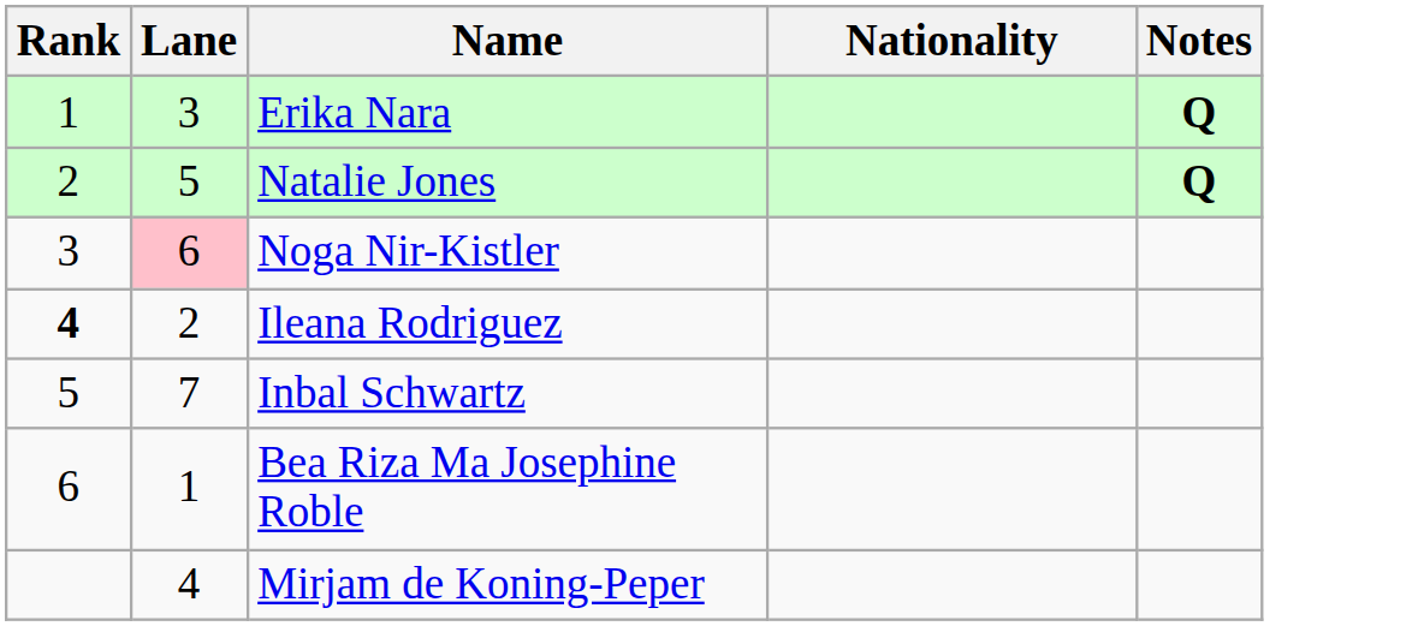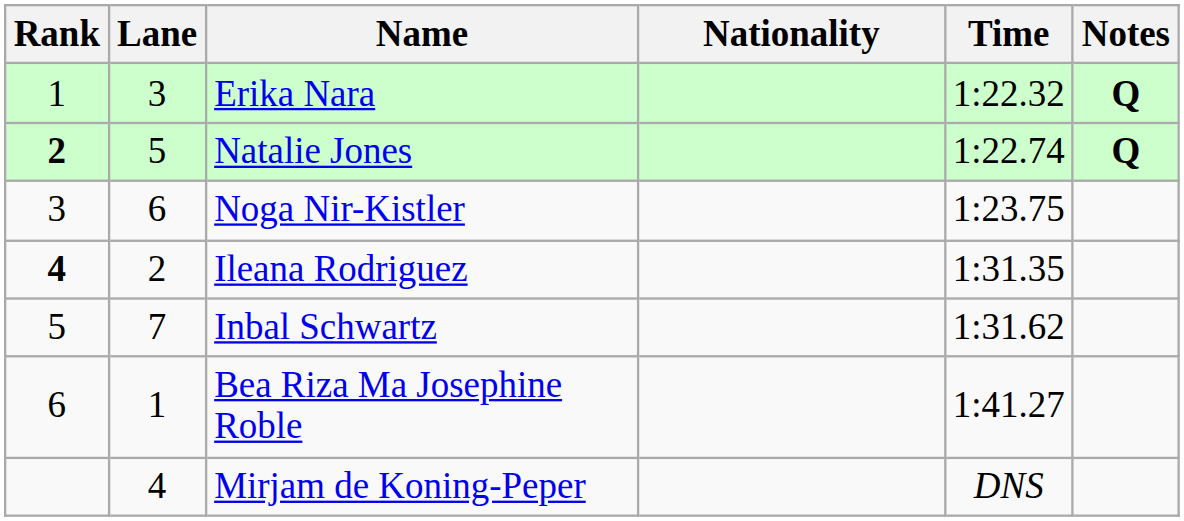 <table class="wikitable sortable" style="text-align:center">
 <tr>
 <th>Rank</th>
 <th>Lane</th>
 <th style="width:180px">Name</th>
 <th style="width:125px">Nationality</th>
+<th>Time</th>
 <th>Notes</th>
 </tr>
 <tr style="background:#cfc;">
 <td>1</td>
 <td>3</td>
 <td style="text-align:left;"><a href='#'>Erika Nara</a></td>
 <td style="text-align:left;"></td>
+<td>1:22.32</td>
 <td><strong>Q</strong></td>
 </tr>
 <tr style="background:#cfc;">
-<td>2</td>
+<td><strong>2</strong></td>
 <td>5</td>
 <td style="text-align:left;"><a href='#'>Natalie Jones</a></td>
 <td style="text-align:left;"></td>
+<td>1:22.74</td>
 <td><strong>Q</strong></td>
 </tr>
 <tr>
 <td>3</td>
-<td style="background: pink;">6</td>
+<td>6</td>
 <td style="text-align:left;"><a href='#'>Noga Nir-Kistler</a></td>
 <td style="text-align:left;"></td>
+<td>1:23.75</td>
 <td></td>
 </tr>
 <tr>
 <td><strong>4</strong></td>
 <td>2</td>
 <td style="text-align:left;"><a href='#'>Ileana Rodriguez</a></td>
 <td style="text-align:left;"></td>
+<td>1:31.35</td>
 <td></td>
 </tr>
 <tr>
 <td>5</td>
 <td>7</td>
 <td style="text-align:left;"><a href='#'>Inbal Schwartz</a></td>
 <td style="text-align:left;"></td>
+<td>1:31.62</td>
 <td></td>
 </tr>
 <tr>
 <td>6</td>
 <td>1</td>
 <td style="text-align:left;"><a href='#'>Bea Riza Ma Josephine Roble</a></td>
 <td style="text-align:left;"></td>
+<td>1:41.27</td>
 <td></td>
 </tr>
 <tr>
 <td></td>
 <td>4</td>
 <td style="text-align:left;"><a href='#'>Mirjam de Koning-Peper</a></td>
 <td style="text-align:left;"></td>
+<td><em>DNS</em></td>
 <td></td>
 </tr>
 </table>
